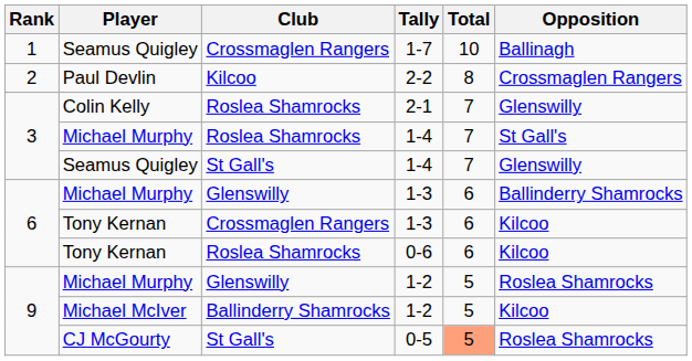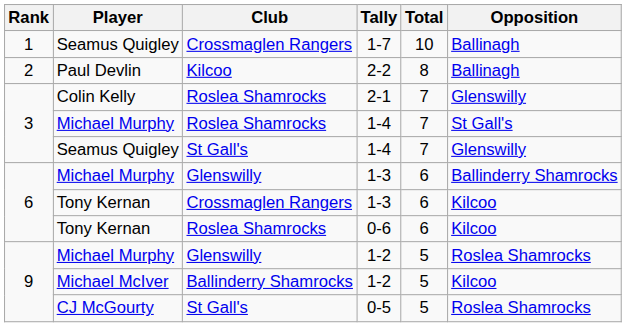 <table class="wikitable">
 <tr>
 <th>Rank</th>
 <th>Player</th>
 <th>Club</th>
 <th>Tally</th>
 <th>Total</th>
 <th>Opposition</th>
 </tr>
 <tr>
 <td rowspan="1" style="text-align:center;">1</td>
 <td>Seamus Quigley</td>
 <td><a href='#'>Crossmaglen Rangers</a></td>
 <td align=center>1-7</td>
 <td align=center>10</td>
 <td><a href='#'>Ballinagh</a></td>
 </tr>
 <tr>
 <td rowspan="1" style="text-align:center;">2</td>
 <td>Paul Devlin</td>
 <td><a href='#'>Kilcoo</a></td>
 <td align=center>2-2</td>
 <td align=center>8</td>
-<td><a href='#'>Crossmaglen Rangers</a></td>
+<td><a href='#'>Ballinagh</a></td>
 </tr>
 <tr>
 <td rowspan="3" style="text-align:center;">3</td>
 <td>Colin Kelly</td>
 <td><a href='#'>Roslea Shamrocks</a></td>
 <td align=center>2-1</td>
 <td align=center>7</td>
 <td><a href='#'>Glenswilly</a></td>
 </tr>
 <tr>
 <td><a href='#'>Michael Murphy</a></td>
 <td><a href='#'>Roslea Shamrocks</a></td>
 <td align=center>1-4</td>
 <td align=center>7</td>
 <td><a href='#'>St Gall's</a></td>
 </tr>
 <tr>
 <td>Seamus Quigley</td>
 <td><a href='#'>St Gall's</a></td>
 <td align=center>1-4</td>
 <td align=center>7</td>
 <td><a href='#'>Glenswilly</a></td>
 </tr>
 <tr>
 <td rowspan="3" style="text-align:center;">6</td>
 <td><a href='#'>Michael Murphy</a></td>
 <td><a href='#'>Glenswilly</a></td>
 <td align=center>1-3</td>
 <td align=center>6</td>
 <td><a href='#'>Ballinderry Shamrocks</a></td>
 </tr>
 <tr>
 <td>Tony Kernan</td>
 <td><a href='#'>Crossmaglen Rangers</a></td>
 <td align=center>1-3</td>
 <td align=center>6</td>
 <td><a href='#'>Kilcoo</a></td>
 </tr>
 <tr>
 <td>Tony Kernan</td>
 <td><a href='#'>Roslea Shamrocks</a></td>
 <td align=center>0-6</td>
 <td align=center>6</td>
 <td><a href='#'>Kilcoo</a></td>
 </tr>
 <tr>
 <td rowspan="3" style="text-align:center;">9</td>
 <td><a href='#'>Michael Murphy</a></td>
 <td><a href='#'>Glenswilly</a></td>
 <td align=center>1-2</td>
 <td align=center>5</td>
 <td><a href='#'>Roslea Shamrocks</a></td>
 </tr>
 <tr>
 <td><a href='#'>Michael McIver</a></td>
 <td><a href='#'>Ballinderry Shamrocks</a></td>
 <td align=center>1-2</td>
 <td align=center>5</td>
 <td><a href='#'>Kilcoo</a></td>
 </tr>
 <tr>
 <td><a href='#'>CJ McGourty</a></td>
 <td><a href='#'>St Gall's</a></td>
 <td align=center>0-5</td>
-<td align=center style="background: lightsalmon;">5</td>
+<td align=center>5</td>
 <td><a href='#'>Roslea Shamrocks</a></td>
 </tr>
 </table>
